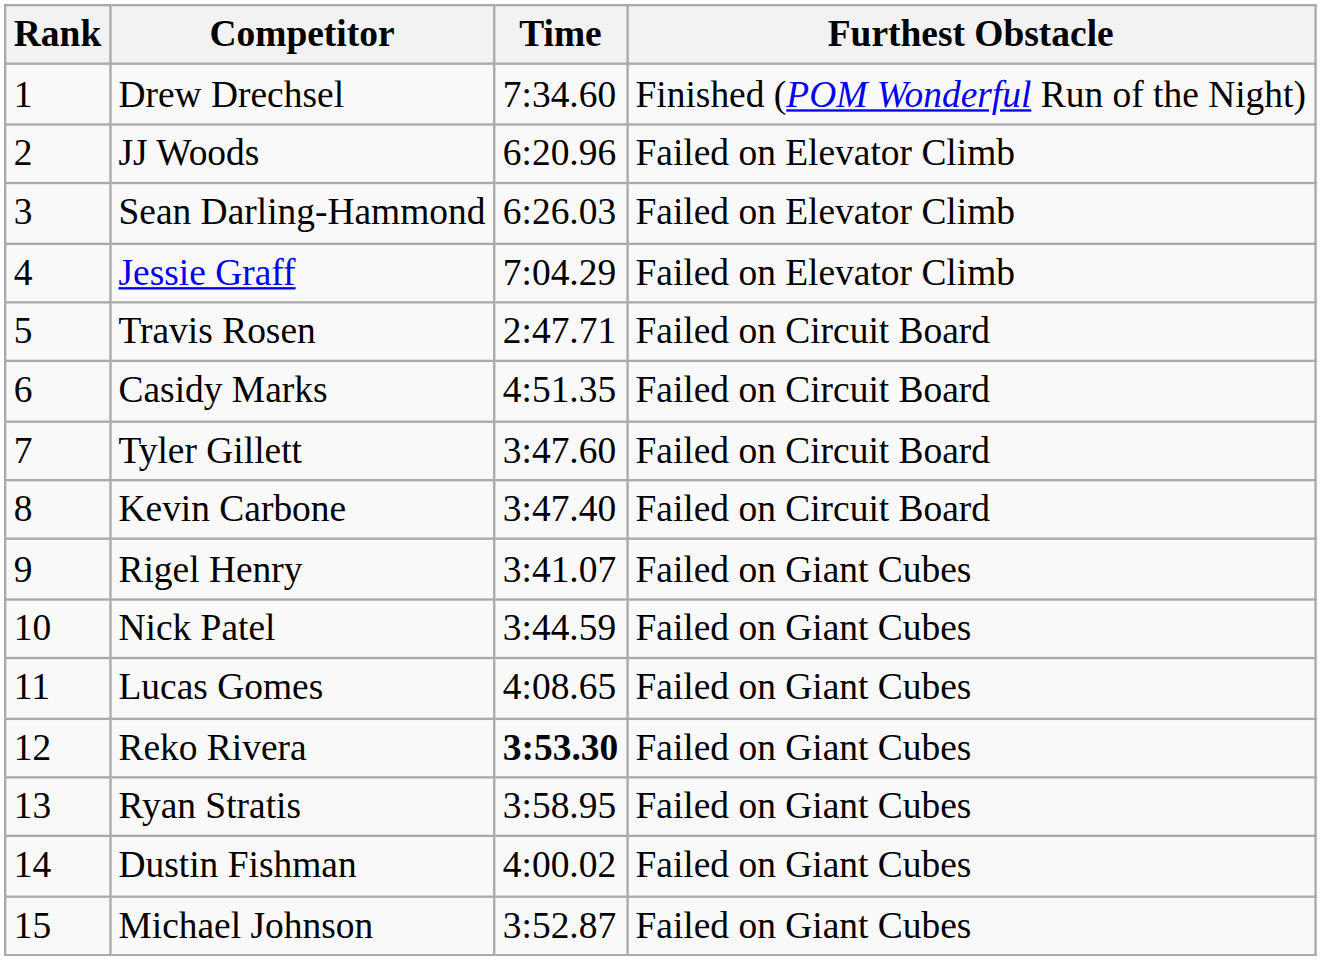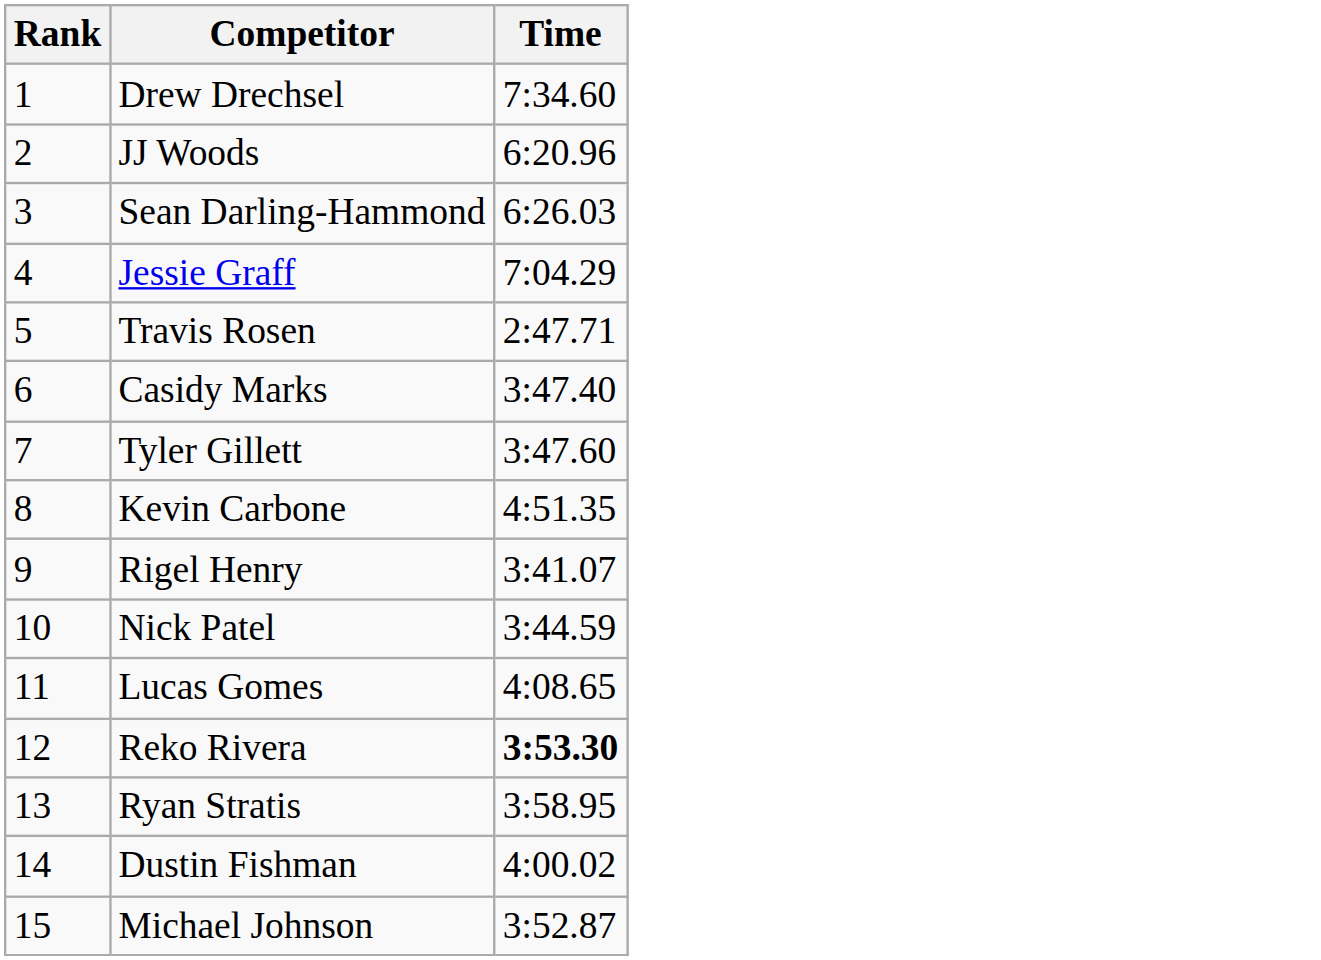 <table class="wikitable sortable mw-collapsible">
 <tr>
 <th>Rank</th>
 <th>Competitor</th>
 <th>Time</th>
-<th>Furthest Obstacle</th>
 </tr>
 <tr>
 <td>1</td>
 <td>Drew Drechsel</td>
 <td>7:34.60</td>
-<td>Finished (<em><a href='#'>POM Wonderful</a></em> Run of the Night)</td>
 </tr>
 <tr>
 <td>2</td>
 <td>JJ Woods</td>
 <td>6:20.96</td>
-<td>Failed on Elevator Climb</td>
 </tr>
 <tr>
 <td>3</td>
 <td>Sean Darling-Hammond</td>
 <td>6:26.03</td>
-<td>Failed on Elevator Climb</td>
 </tr>
 <tr>
 <td>4</td>
 <td><a href='#'>Jessie Graff</a></td>
 <td>7:04.29</td>
-<td>Failed on Elevator Climb</td>
 </tr>
 <tr>
 <td>5</td>
 <td>Travis Rosen</td>
 <td>2:47.71</td>
-<td>Failed on Circuit Board</td>
 </tr>
 <tr>
 <td>6</td>
 <td>Casidy Marks</td>
-<td>4:51.35</td>
-<td>Failed on Circuit Board</td>
+<td>3:47.40</td>
 </tr>
 <tr>
 <td>7</td>
 <td>Tyler Gillett</td>
 <td>3:47.60</td>
-<td>Failed on Circuit Board</td>
 </tr>
 <tr>
 <td>8</td>
 <td>Kevin Carbone</td>
-<td>3:47.40</td>
-<td>Failed on Circuit Board</td>
+<td>4:51.35</td>
 </tr>
 <tr>
 <td>9</td>
 <td>Rigel Henry</td>
 <td>3:41.07</td>
-<td>Failed on Giant Cubes</td>
 </tr>
 <tr>
 <td>10</td>
 <td>Nick Patel</td>
 <td>3:44.59</td>
-<td>Failed on Giant Cubes</td>
 </tr>
 <tr>
 <td>11</td>
 <td>Lucas Gomes</td>
 <td>4:08.65</td>
-<td>Failed on Giant Cubes</td>
 </tr>
 <tr>
 <td>12</td>
 <td>Reko Rivera</td>
 <td><strong>3:53.30</strong></td>
-<td>Failed on Giant Cubes</td>
 </tr>
 <tr>
 <td>13</td>
 <td>Ryan Stratis</td>
 <td>3:58.95</td>
-<td>Failed on Giant Cubes</td>
 </tr>
 <tr>
 <td>14</td>
 <td>Dustin Fishman</td>
 <td>4:00.02</td>
-<td>Failed on Giant Cubes</td>
 </tr>
 <tr>
 <td>15</td>
 <td>Michael Johnson</td>
 <td>3:52.87</td>
-<td>Failed on Giant Cubes</td>
 </tr>
 </table>
